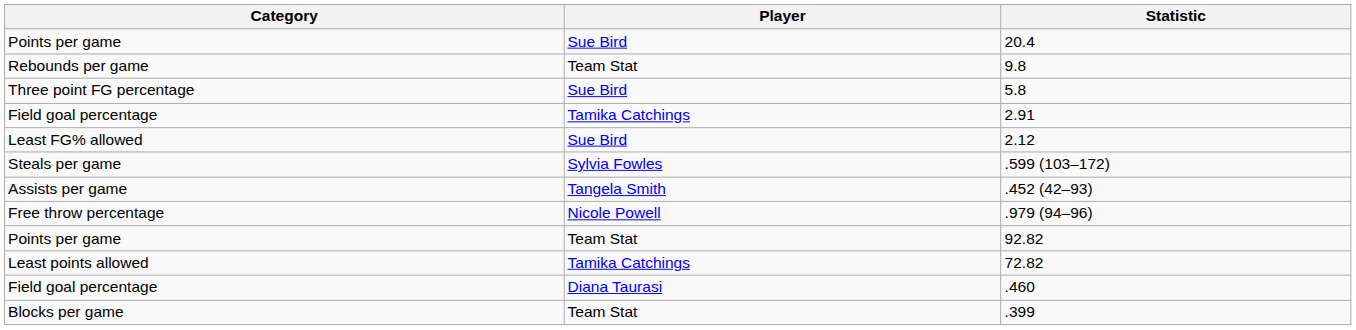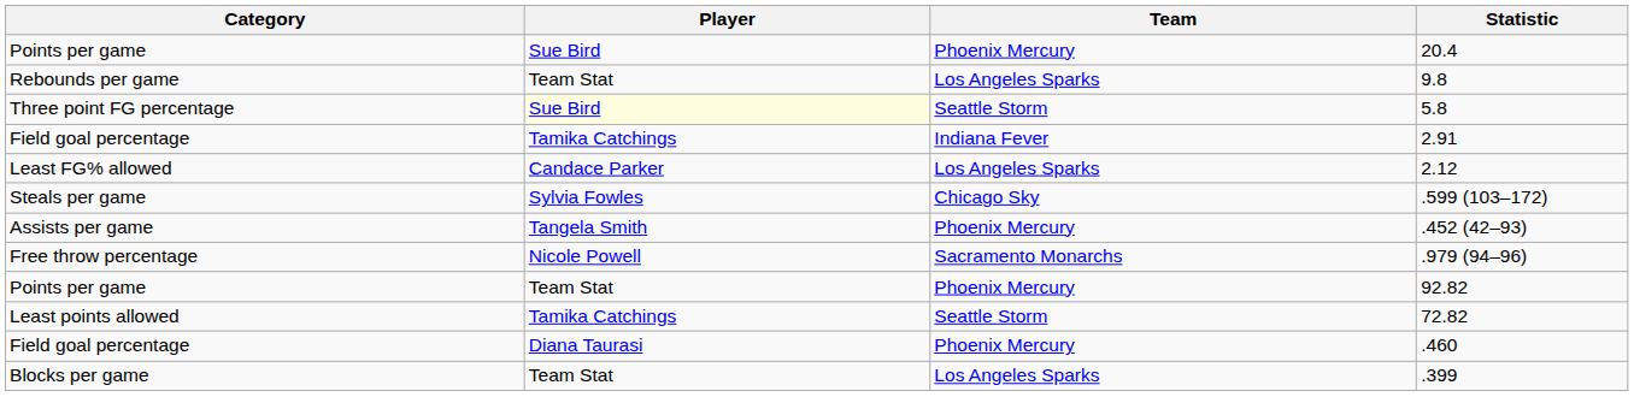 <table class="wikitable" style="width: 70%">
 <tr>
 <th width=32%>Category</th>
 <th width=25%>Player</th>
+<th width=30%>Team</th>
 <th width=20%>Statistic</th>
 </tr>
 <tr>
 <td>Points per game</td>
 <td><a href='#'>Sue Bird</a></td>
+<td><a href='#'>Phoenix Mercury</a></td>
 <td>20.4</td>
 </tr>
 <tr>
 <td>Rebounds per game</td>
 <td>Team Stat</td>
+<td><a href='#'>Los Angeles Sparks</a></td>
 <td>9.8</td>
 </tr>
 <tr>
 <td>Three point FG percentage</td>
-<td><a href='#'>Sue Bird</a></td>
+<td style="background: lightyellow;"><a href='#'>Sue Bird</a></td>
+<td><a href='#'>Seattle Storm</a></td>
 <td>5.8</td>
 </tr>
 <tr>
 <td>Field goal percentage</td>
 <td><a href='#'>Tamika Catchings</a></td>
+<td><a href='#'>Indiana Fever</a></td>
 <td>2.91</td>
 </tr>
 <tr>
 <td>Least FG% allowed</td>
-<td><a href='#'>Sue Bird</a></td>
+<td><a href='#'>Candace Parker</a></td>
+<td><a href='#'>Los Angeles Sparks</a></td>
 <td>2.12</td>
 </tr>
 <tr>
 <td>Steals per game</td>
 <td><a href='#'>Sylvia Fowles</a></td>
+<td><a href='#'>Chicago Sky</a></td>
 <td>.599 (103–172)</td>
 </tr>
 <tr>
 <td>Assists per game</td>
 <td><a href='#'>Tangela Smith</a></td>
+<td><a href='#'>Phoenix Mercury</a></td>
 <td>.452 (42–93)</td>
 </tr>
 <tr>
 <td>Free throw percentage</td>
 <td><a href='#'>Nicole Powell</a></td>
+<td><a href='#'>Sacramento Monarchs</a></td>
 <td>.979 (94–96)</td>
 </tr>
 <tr>
 <td>Points per game</td>
 <td>Team Stat</td>
+<td><a href='#'>Phoenix Mercury</a></td>
 <td>92.82</td>
 </tr>
 <tr>
 <td>Least points allowed</td>
 <td><a href='#'>Tamika Catchings</a></td>
+<td><a href='#'>Seattle Storm</a></td>
 <td>72.82</td>
 </tr>
 <tr>
 <td>Field goal percentage</td>
 <td><a href='#'>Diana Taurasi</a></td>
+<td><a href='#'>Phoenix Mercury</a></td>
 <td>.460</td>
 </tr>
 <tr>
 <td>Blocks per game</td>
 <td>Team Stat</td>
+<td><a href='#'>Los Angeles Sparks</a></td>
 <td>.399</td>
 </tr>
 </table>
